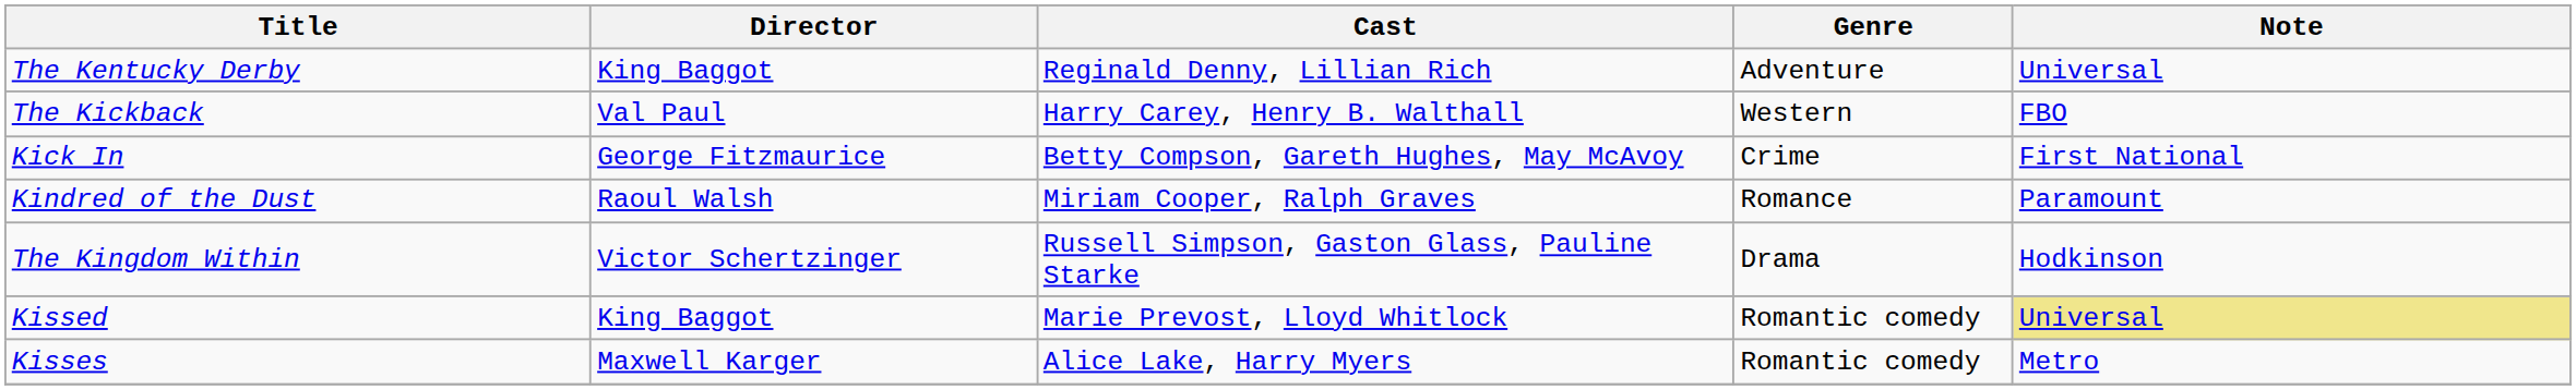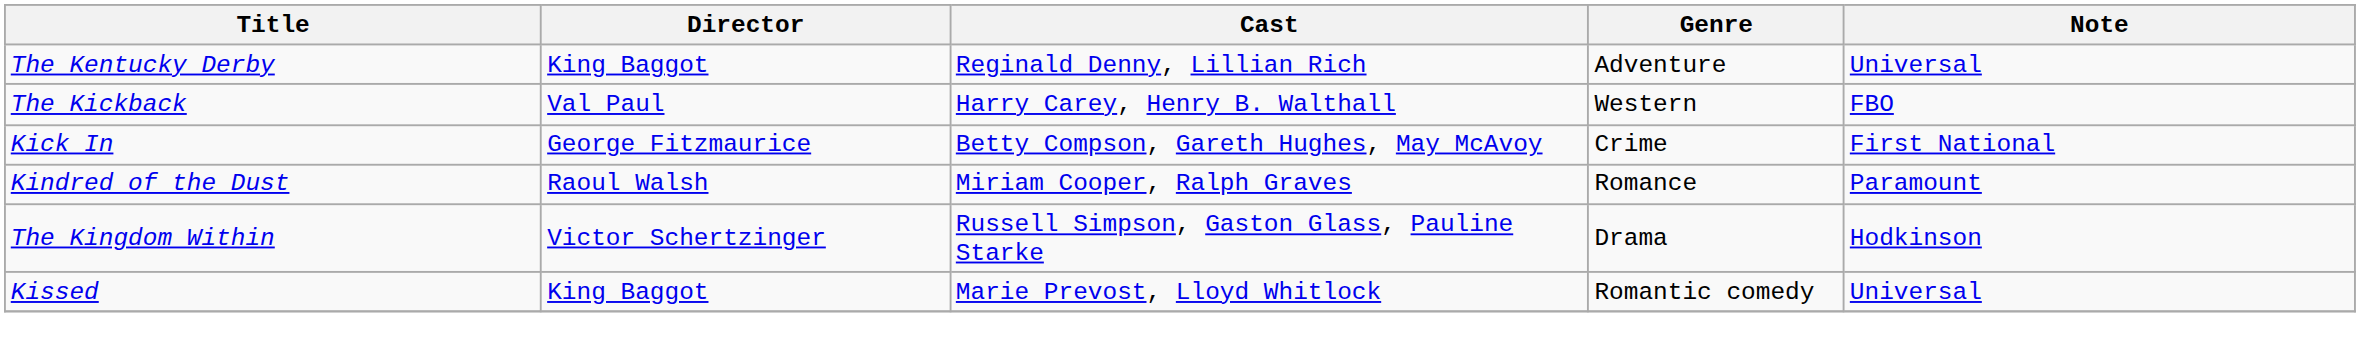 <table class="wikitable">
 <tr>
 <th style="width:21%;">Title</th>
 <th style="width:16%;">Director</th>
 <th style="width:25%;">Cast</th>
 <th style="width:10%;">Genre</th>
 <th style="width:20%;">Note</th>
 </tr>
 <tr>
 <td><em><a href='#'>The Kentucky Derby</a></em></td>
 <td><a href='#'>King Baggot</a></td>
 <td><a href='#'>Reginald Denny</a>, <a href='#'>Lillian Rich</a></td>
 <td>Adventure</td>
 <td><a href='#'>Universal</a></td>
 </tr>
 <tr>
 <td><em><a href='#'>The Kickback</a></em></td>
 <td><a href='#'>Val Paul</a></td>
 <td><a href='#'>Harry Carey</a>, <a href='#'>Henry B. Walthall</a></td>
 <td>Western</td>
 <td><a href='#'>FBO</a></td>
 </tr>
 <tr>
 <td><em><a href='#'>Kick In</a></em></td>
 <td><a href='#'>George Fitzmaurice</a></td>
 <td><a href='#'>Betty Compson</a>, <a href='#'>Gareth Hughes</a>, <a href='#'>May McAvoy</a></td>
 <td>Crime</td>
 <td><a href='#'>First National</a></td>
 </tr>
 <tr>
 <td><em><a href='#'>Kindred of the Dust</a></em></td>
 <td><a href='#'>Raoul Walsh</a></td>
 <td><a href='#'>Miriam Cooper</a>, <a href='#'>Ralph Graves</a></td>
 <td>Romance</td>
 <td><a href='#'>Paramount</a></td>
 </tr>
 <tr>
 <td><em><a href='#'>The Kingdom Within</a></em></td>
 <td><a href='#'>Victor Schertzinger</a></td>
 <td><a href='#'>Russell Simpson</a>, <a href='#'>Gaston Glass</a>, <a href='#'>Pauline Starke</a></td>
 <td>Drama</td>
 <td><a href='#'>Hodkinson</a></td>
 </tr>
 <tr>
 <td><em><a href='#'>Kissed</a></em></td>
 <td><a href='#'>King Baggot</a></td>
 <td><a href='#'>Marie Prevost</a>, <a href='#'>Lloyd Whitlock</a></td>
 <td>Romantic comedy</td>
-<td style="background: khaki;"><a href='#'>Universal</a></td>
-</tr>
-<tr>
-<td><em><a href='#'>Kisses</a></em></td>
-<td><a href='#'>Maxwell Karger</a></td>
-<td><a href='#'>Alice Lake</a>, <a href='#'>Harry Myers</a></td>
-<td>Romantic comedy</td>
-<td><a href='#'>Metro</a></td>
+<td><a href='#'>Universal</a></td>
 </tr>
 <tr>
 </tr>
 </table>
